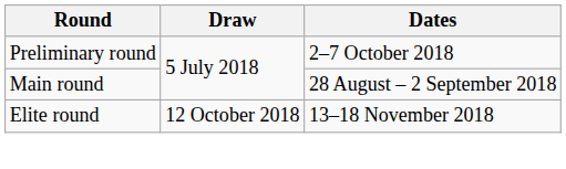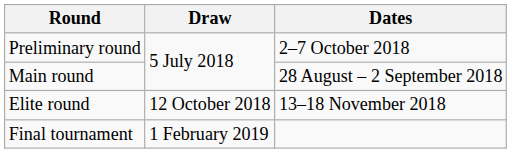 <table class="wikitable">
 <tr>
 <th>Round</th>
 <th>Draw</th>
 <th>Dates</th>
 </tr>
 <tr>
 <td>Preliminary round</td>
 <td rowspan=2>5 July 2018</td>
 <td>2–7 October 2018</td>
 </tr>
 <tr>
 <td>Main round</td>
 <td>28 August – 2 September 2018</td>
 </tr>
 <tr>
 <td>Elite round</td>
 <td>12 October 2018</td>
 <td>13–18 November 2018</td>
 </tr>
+<tr>
+<td>Final tournament</td>
+<td>1 February 2019</td>
+<td></td>
+</tr>
 </table>
